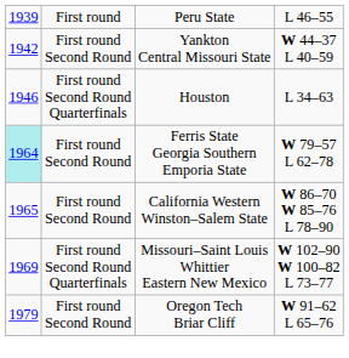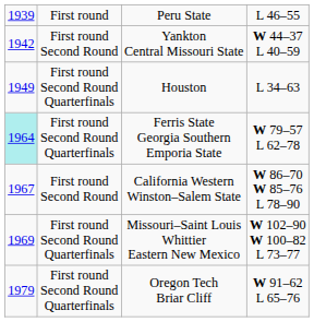 <table class="wikitable">
 <tr align="center">
 <td><a href='#'>1939</a></td>
 <td>First round</td>
 <td>Peru State</td>
 <td>L 46–55</td>
 </tr>
 <tr align="center">
 <td><a href='#'>1942</a></td>
 <td>First round<br>Second Round</td>
 <td>Yankton<br>Central Missouri State</td>
 <td><strong>W</strong> 44–37<br>L 40–59</td>
 </tr>
 <tr align="center">
-<td><a href='#'>1946</a></td>
+<td><a href='#'>1949</a></td>
 <td>First round<br>Second Round<br>Quarterfinals</td>
 <td>Houston</td>
 <td>L 34–63</td>
 </tr>
 <tr align="center">
 <td style="background: paleturquoise;"><a href='#'>1964</a></td>
-<td>First round<br>Second Round</td>
+<td>First round<br>Second Round<br>Quarterfinals</td>
 <td>Ferris State<br>Georgia Southern<br>Emporia State</td>
 <td><strong>W</strong> 79–57<br>L 62–78</td>
 </tr>
 <tr align="center">
-<td><a href='#'>1965</a></td>
+<td><a href='#'>1967</a></td>
 <td>First round<br>Second Round</td>
 <td>California Western<br>Winston–Salem State</td>
 <td><strong>W</strong> 86–70<br><strong>W</strong> 85–76<br>L 78–90</td>
 </tr>
 <tr align="center">
 <td><a href='#'>1969</a></td>
 <td>First round<br>Second Round<br>Quarterfinals</td>
 <td>Missouri–Saint Louis<br>Whittier<br>Eastern New Mexico</td>
 <td><strong>W</strong> 102–90<br><strong>W</strong> 100–82<br>L 73–77</td>
 </tr>
 <tr align="center">
 <td><a href='#'>1979</a></td>
-<td>First round<br>Second Round</td>
+<td>First round<br>Second Round<br>Quarterfinals</td>
 <td>Oregon Tech<br>Briar Cliff</td>
 <td><strong>W</strong> 91–62<br>L 65–76</td>
 </tr>
 </table>
